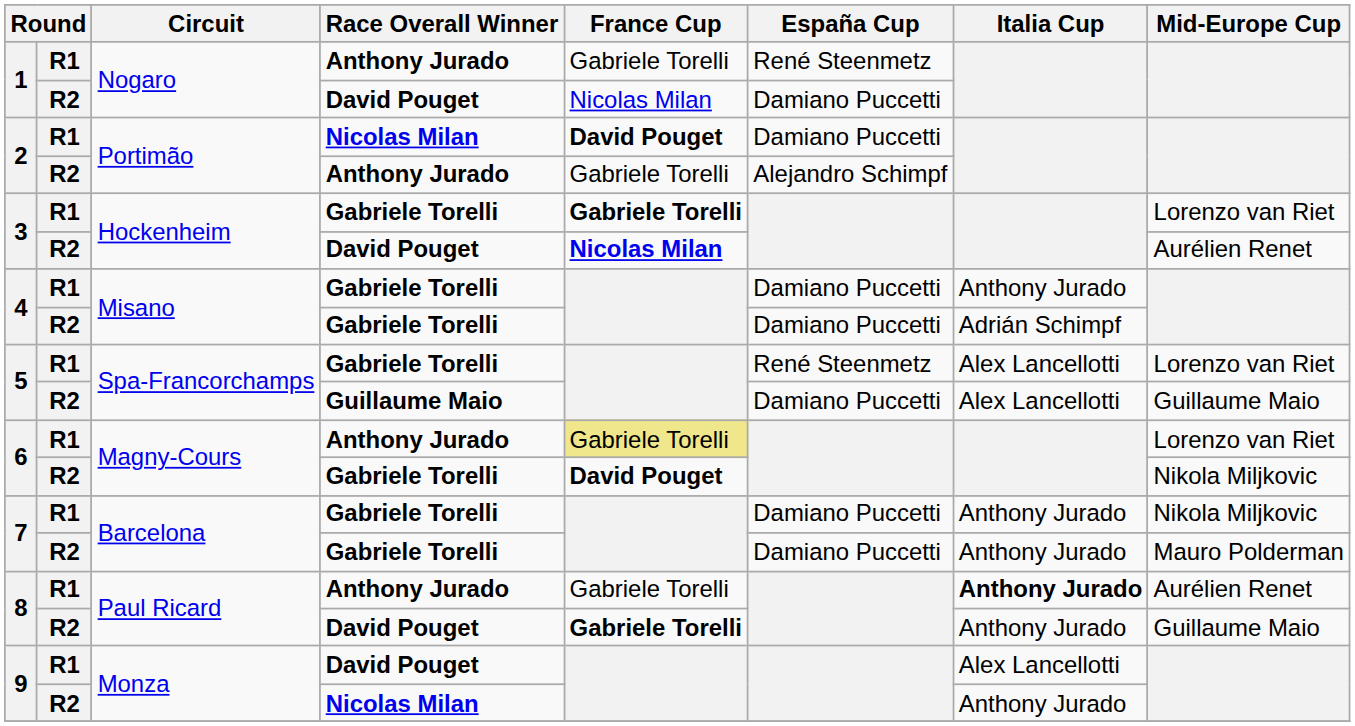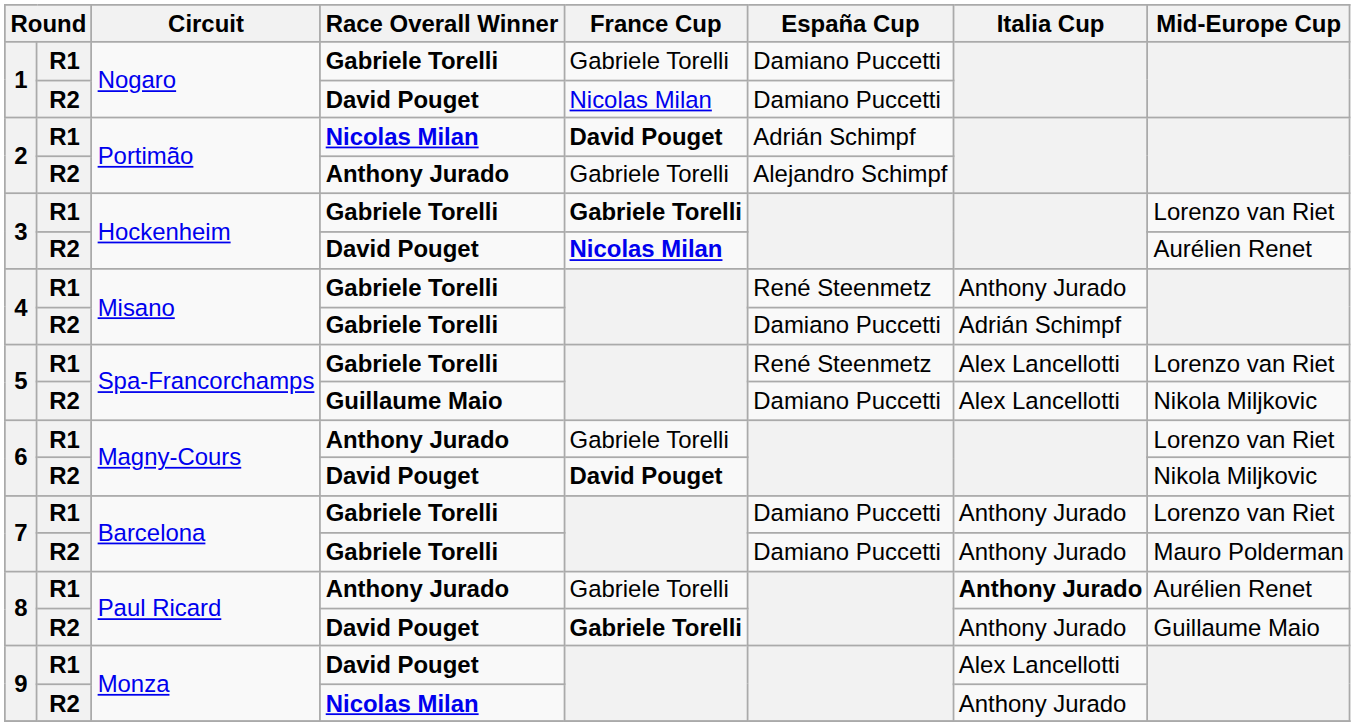 <table class="wikitable" style="font-size:85%;">
 <tr>
 <th colspan=2>Round</th>
 <th>Circuit</th>
 <th>Race Overall Winner</th>
 <th> France Cup</th>
 <th> España Cup</th>
 <th> Italia Cup</th>
 <th>Mid-Europe Cup</th>
 </tr>
 <tr>
 <th rowspan="2">1</th>
 <th>R1</th>
 <td rowspan="2"> <a href='#'>Nogaro</a></td>
-<td><strong> Anthony Jurado</strong></td>
+<td><strong> Gabriele Torelli</strong></td>
 <td> Gabriele Torelli</td>
-<td> René Steenmetz</td>
+<td> Damiano Puccetti</td>
 <th rowspan="2"></th>
 <th rowspan="2"></th>
 </tr>
 <tr>
 <th>R2</th>
 <td><strong> David Pouget</strong></td>
 <td> <a href='#'>Nicolas Milan</a></td>
 <td> Damiano Puccetti</td>
 </tr>
 <tr>
 <th rowspan="2">2</th>
 <th>R1</th>
 <td rowspan="2"> <a href='#'>Portimão</a></td>
 <td><strong> <a href='#'>Nicolas Milan</a></strong></td>
 <td><strong> David Pouget</strong></td>
-<td> Damiano Puccetti</td>
+<td> Adrián Schimpf</td>
 <th rowspan="2"></th>
 <th rowspan="2"></th>
 </tr>
 <tr>
 <th>R2</th>
 <td><strong> Anthony Jurado</strong></td>
 <td> Gabriele Torelli</td>
 <td> Alejandro Schimpf</td>
 </tr>
 <tr>
 <th rowspan="2">3</th>
 <th>R1</th>
 <td rowspan="2"> <a href='#'>Hockenheim</a></td>
 <td><strong> Gabriele Torelli</strong></td>
 <td><strong> Gabriele Torelli</strong></td>
 <th rowspan="2"></th>
 <th rowspan="2"></th>
 <td> Lorenzo van Riet</td>
 </tr>
 <tr>
 <th>R2</th>
 <td><strong> David Pouget</strong></td>
 <td><strong> <a href='#'>Nicolas Milan</a></strong></td>
 <td> Aurélien Renet</td>
 </tr>
 <tr>
 <th rowspan="2">4</th>
 <th>R1</th>
 <td rowspan="2"> <a href='#'>Misano</a></td>
 <td><strong> Gabriele Torelli</strong></td>
 <th rowspan="2"></th>
-<td> Damiano Puccetti</td>
+<td> René Steenmetz</td>
 <td> Anthony Jurado</td>
 <th rowspan="2"></th>
 </tr>
 <tr>
 <th>R2</th>
 <td><strong> Gabriele Torelli</strong></td>
 <td> Damiano Puccetti</td>
 <td> Adrián Schimpf</td>
 </tr>
 <tr>
 <th rowspan="2">5</th>
 <th>R1</th>
 <td rowspan="2"> <a href='#'>Spa-Francorchamps</a></td>
 <td><strong> Gabriele Torelli</strong></td>
 <th rowspan="2"></th>
 <td> René Steenmetz</td>
 <td> Alex Lancellotti</td>
 <td> Lorenzo van Riet</td>
 </tr>
 <tr>
 <th>R2</th>
 <td><strong> Guillaume Maio</strong></td>
 <td> Damiano Puccetti</td>
 <td> Alex Lancellotti</td>
-<td> Guillaume Maio</td>
+<td> Nikola Miljkovic</td>
 </tr>
 <tr>
 <th rowspan="2">6</th>
 <th>R1</th>
 <td rowspan="2"> <a href='#'>Magny-Cours</a></td>
 <td><strong> Anthony Jurado</strong></td>
-<td style="background: khaki;"> Gabriele Torelli</td>
+<td> Gabriele Torelli</td>
 <th rowspan="2"></th>
 <th rowspan="2"></th>
 <td> Lorenzo van Riet</td>
 </tr>
 <tr>
 <th>R2</th>
-<td><strong> Gabriele Torelli</strong></td>
+<td><strong> David Pouget</strong></td>
 <td><strong> David Pouget</strong></td>
 <td> Nikola Miljkovic</td>
 </tr>
 <tr>
 <th rowspan="2">7</th>
 <th>R1</th>
 <td rowspan="2"> <a href='#'>Barcelona</a></td>
 <td><strong> Gabriele Torelli</strong></td>
 <th rowspan="2"></th>
 <td> Damiano Puccetti</td>
 <td> Anthony Jurado</td>
-<td> Nikola Miljkovic</td>
+<td> Lorenzo van Riet</td>
 </tr>
 <tr>
 <th>R2</th>
 <td><strong> Gabriele Torelli</strong></td>
 <td> Damiano Puccetti</td>
 <td> Anthony Jurado</td>
 <td> Mauro Polderman</td>
 </tr>
 <tr>
 <th rowspan="2">8</th>
 <th>R1</th>
 <td rowspan="2"> <a href='#'>Paul Ricard</a></td>
 <td><strong> Anthony Jurado</strong></td>
 <td> Gabriele Torelli</td>
 <th rowspan="2"></th>
 <td><strong> Anthony Jurado</strong></td>
 <td> Aurélien Renet</td>
 </tr>
 <tr>
 <th>R2</th>
 <td><strong> David Pouget</strong></td>
 <td><strong> Gabriele Torelli</strong></td>
 <td> Anthony Jurado</td>
 <td> Guillaume Maio</td>
 </tr>
 <tr>
 <th rowspan="2">9</th>
 <th>R1</th>
 <td rowspan="2"> <a href='#'>Monza</a></td>
 <td><strong> David Pouget</strong></td>
 <th rowspan="2"></th>
 <th rowspan="2"></th>
 <td> Alex Lancellotti</td>
 <th rowspan="2"></th>
 </tr>
 <tr>
 <th>R2</th>
 <td><strong> <a href='#'>Nicolas Milan</a></strong></td>
 <td> Anthony Jurado</td>
 </tr>
 <tr>
 </tr>
 </table>
